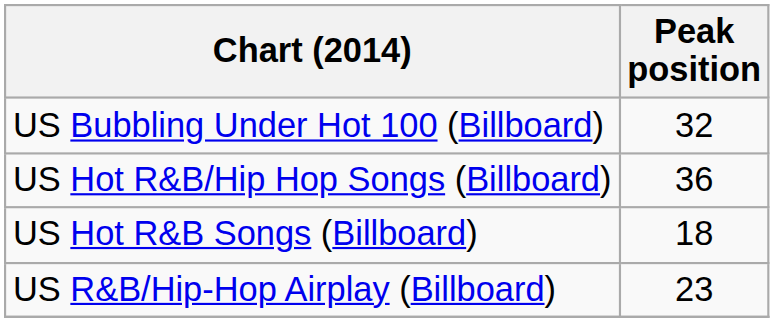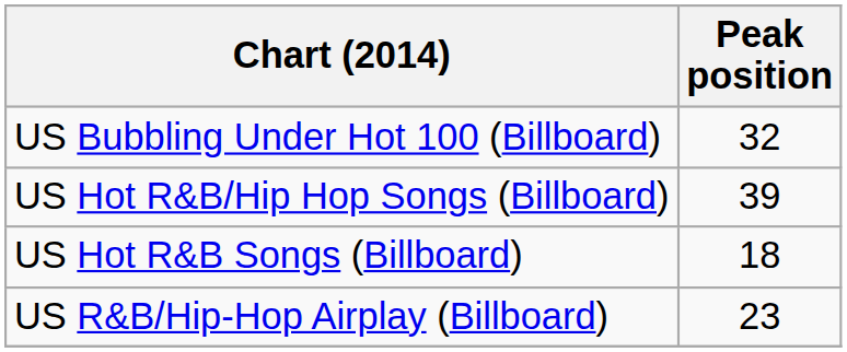 <table class="wikitable sortable">
 <tr>
 <th>Chart (2014)</th>
 <th>Peak<br>position</th>
 </tr>
 <tr>
 <td>US <a href='#'>Bubbling Under Hot 100</a> (<a href='#'>Billboard</a>)</td>
 <td align="center">32</td>
 </tr>
 <tr>
 <td>US <a href='#'>Hot R&B/Hip Hop Songs</a> (<a href='#'>Billboard</a>)</td>
-<td align="center">36</td>
+<td align="center">39</td>
 </tr>
 <tr>
 <td>US <a href='#'>Hot R&B Songs</a> (<a href='#'>Billboard</a>)</td>
 <td align="center">18</td>
 </tr>
 <tr>
 <td>US <a href='#'>R&B/Hip-Hop Airplay</a> (<a href='#'>Billboard</a>)</td>
 <td align="center">23</td>
 </tr>
 <tr>
 </tr>
 </table>
